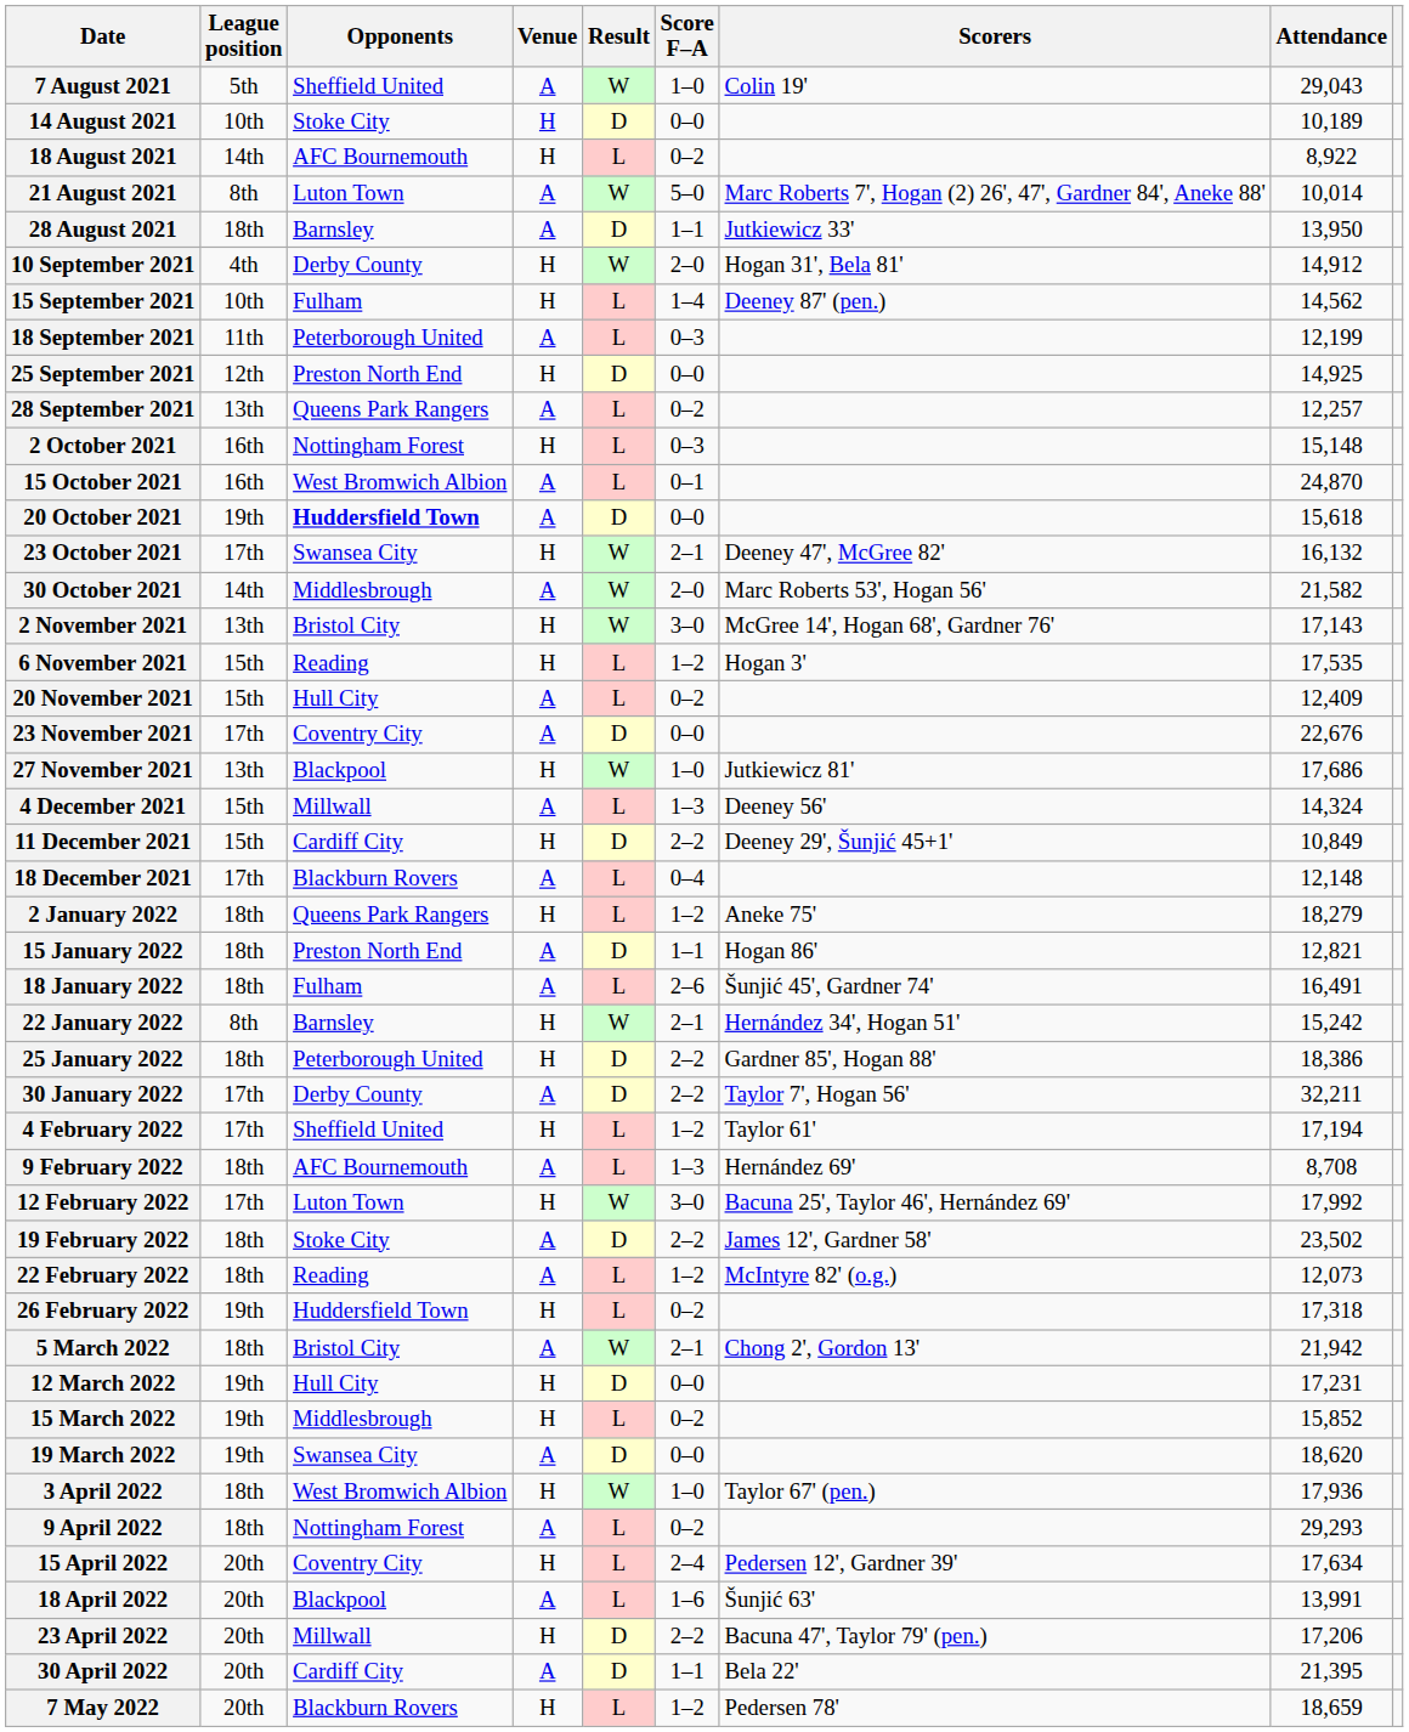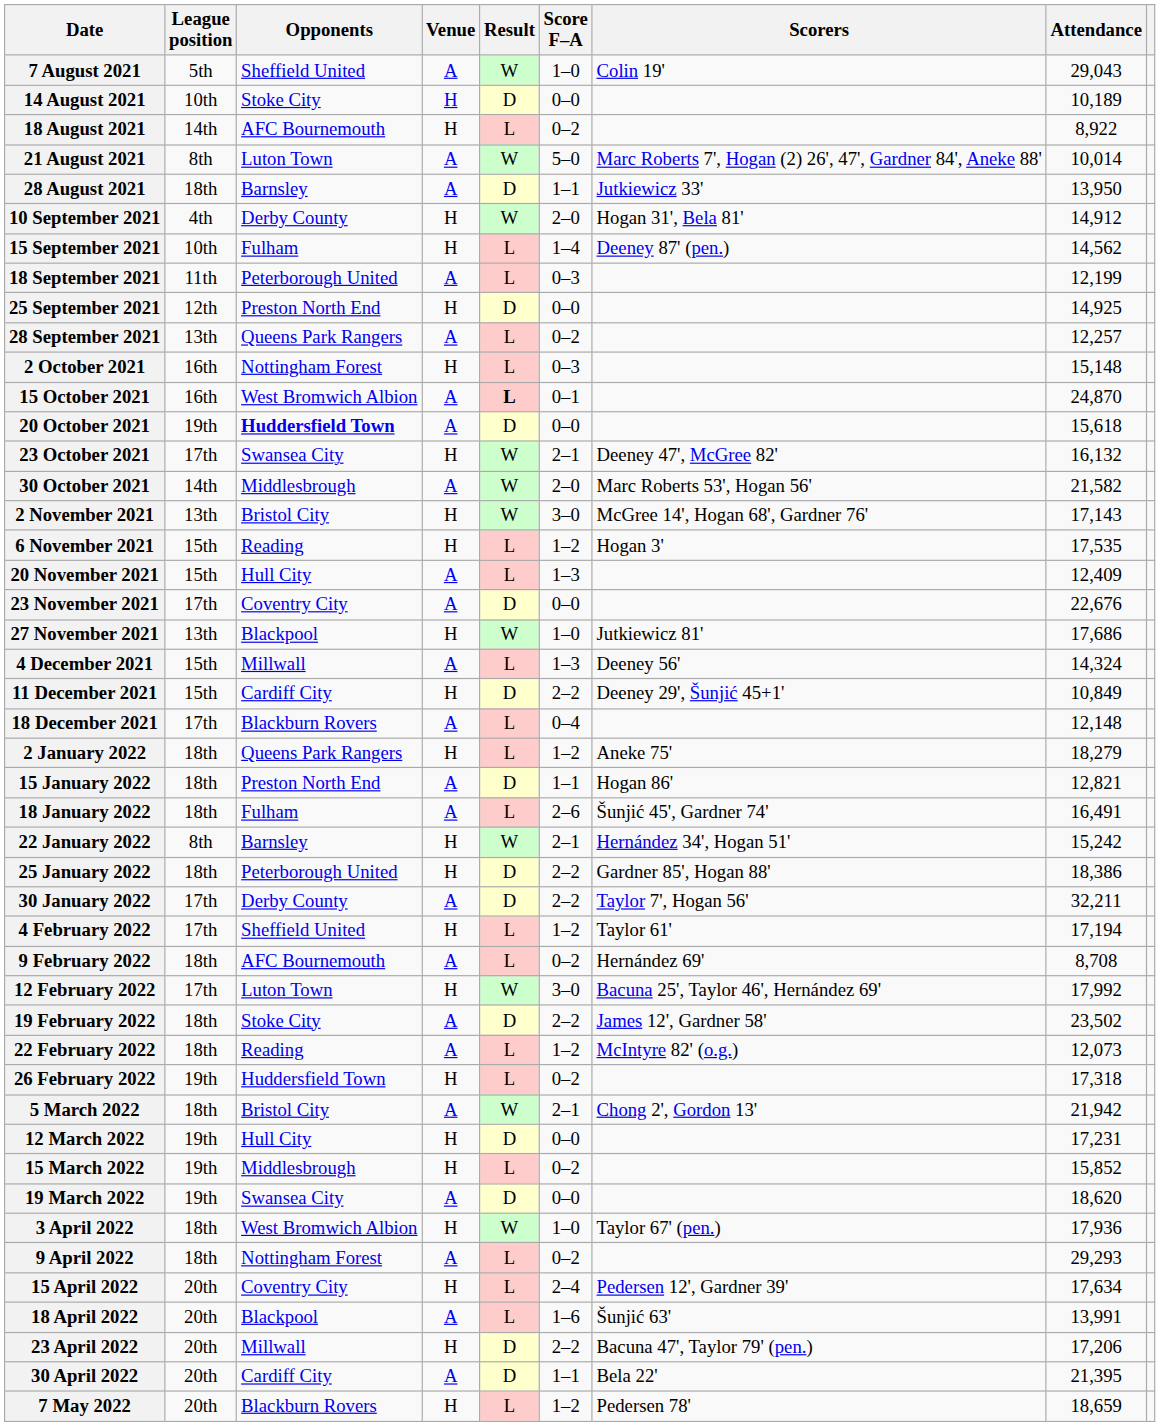 <table class="wikitable sortable plainrowheaders" style=text-align:center>
 <tr>
 <th scope=col>Date</th>
 <th scope=col>League<br>position</th>
 <th scope=col>Opponents</th>
 <th scope=col>Venue</th>
 <th scope=col>Result</th>
 <th scope=col>Score<br>F–A</th>
 <th scope=col class=unsortable>Scorers</th>
 <th scope=col>Attendance</th>
 <th scope=col class=unsortable></th>
 </tr>
 <tr>
 <th scope=row>7 August 2021</th>
 <td>5th</td>
 <td style=text-align:left><a href='#'>Sheffield United</a></td>
 <td><a href='#'>A</a></td>
 <td style=background:#cfc>W</td>
 <td>1–0</td>
 <td style=text-align:left><a href='#'>Colin</a> 19'</td>
 <td>29,043</td>
 <td></td>
 </tr>
 <tr>
 <th scope=row>14 August 2021</th>
 <td>10th</td>
 <td style=text-align:left><a href='#'>Stoke City</a></td>
 <td><a href='#'>H</a></td>
 <td style=background:#ffc>D</td>
 <td>0–0</td>
 <td></td>
 <td>10,189</td>
 <td></td>
 </tr>
 <tr>
 <th scope=row>18 August 2021</th>
 <td>14th</td>
 <td style=text-align:left><a href='#'>AFC Bournemouth</a></td>
 <td>H</td>
 <td style=background:#fcc>L</td>
 <td>0–2</td>
 <td></td>
 <td>8,922</td>
 <td></td>
 </tr>
 <tr>
 <th scope=row>21 August 2021</th>
 <td>8th</td>
 <td style=text-align:left><a href='#'>Luton Town</a></td>
 <td><a href='#'>A</a></td>
 <td style=background:#cfc>W</td>
 <td>5–0</td>
 <td style=text-align:left><a href='#'>Marc Roberts</a> 7', <a href='#'>Hogan</a> (2) 26', 47', <a href='#'>Gardner</a> 84', <a href='#'>Aneke</a> 88'</td>
 <td>10,014</td>
 <td></td>
 </tr>
 <tr>
 <th scope=row>28 August 2021</th>
 <td>18th</td>
 <td style=text-align:left><a href='#'>Barnsley</a></td>
 <td><a href='#'>A</a></td>
 <td style=background:#ffc>D</td>
 <td>1–1</td>
 <td style=text-align:left><a href='#'>Jutkiewicz</a> 33'</td>
 <td>13,950</td>
 <td></td>
 </tr>
 <tr>
 <th scope=row>10 September 2021</th>
 <td>4th</td>
 <td style=text-align:left><a href='#'>Derby County</a></td>
 <td>H</td>
 <td style=background:#cfc>W</td>
 <td>2–0</td>
 <td style=text-align:left>Hogan 31', <a href='#'>Bela</a> 81'</td>
 <td>14,912</td>
 <td></td>
 </tr>
 <tr>
 <th scope=row>15 September 2021</th>
 <td>10th</td>
 <td style=text-align:left><a href='#'>Fulham</a></td>
 <td>H</td>
 <td style=background:#fcc>L</td>
 <td>1–4</td>
 <td style=text-align:left><a href='#'>Deeney</a> 87' (<a href='#'>pen.</a>)</td>
 <td>14,562</td>
 <td></td>
 </tr>
 <tr>
 <th scope=row>18 September 2021</th>
 <td>11th</td>
 <td style=text-align:left><a href='#'>Peterborough United</a></td>
 <td><a href='#'>A</a></td>
 <td style=background:#fcc>L</td>
 <td>0–3</td>
 <td></td>
 <td>12,199</td>
 <td></td>
 </tr>
 <tr>
 <th scope=row>25 September 2021</th>
 <td>12th</td>
 <td style=text-align:left><a href='#'>Preston North End</a></td>
 <td>H</td>
 <td style=background:#ffc>D</td>
 <td>0–0</td>
 <td></td>
 <td>14,925</td>
 <td></td>
 </tr>
 <tr>
 <th scope=row>28 September 2021</th>
 <td>13th</td>
 <td style=text-align:left><a href='#'>Queens Park Rangers</a></td>
 <td><a href='#'>A</a></td>
 <td style=background:#fcc>L</td>
 <td>0–2</td>
 <td></td>
 <td>12,257</td>
 <td></td>
 </tr>
 <tr>
 <th scope=row>2 October 2021</th>
 <td>16th</td>
 <td style=text-align:left><a href='#'>Nottingham Forest</a></td>
 <td>H</td>
 <td style=background:#fcc>L</td>
 <td>0–3</td>
 <td></td>
 <td>15,148</td>
 <td></td>
 </tr>
 <tr>
 <th scope=row>15 October 2021</th>
 <td>16th</td>
 <td style=text-align:left><a href='#'>West Bromwich Albion</a></td>
 <td><a href='#'>A</a></td>
-<td style=background:#fcc>L</td>
+<td style=background:#fcc><strong>L</strong></td>
 <td>0–1</td>
 <td></td>
 <td>24,870</td>
 <td></td>
 </tr>
 <tr>
 <th scope=row>20 October 2021</th>
 <td>19th</td>
 <td style=text-align:left><strong><a href='#'>Huddersfield Town</a></strong></td>
 <td><a href='#'>A</a></td>
 <td style=background:#ffc>D</td>
 <td>0–0</td>
 <td></td>
 <td>15,618</td>
 <td></td>
 </tr>
 <tr>
 <th scope=row>23 October 2021</th>
 <td>17th</td>
 <td style=text-align:left><a href='#'>Swansea City</a></td>
 <td>H</td>
 <td style=background:#cfc>W</td>
 <td>2–1</td>
 <td style=text-align:left>Deeney 47', <a href='#'>McGree</a> 82'</td>
 <td>16,132</td>
 <td></td>
 </tr>
 <tr>
 <th scope=row>30 October 2021</th>
 <td>14th</td>
 <td style=text-align:left><a href='#'>Middlesbrough</a></td>
 <td><a href='#'>A</a></td>
 <td style=background:#cfc>W</td>
 <td>2–0</td>
 <td style=text-align:left>Marc Roberts 53', Hogan 56'</td>
 <td>21,582</td>
 <td></td>
 </tr>
 <tr>
 <th scope=row>2 November 2021</th>
 <td>13th</td>
 <td style=text-align:left><a href='#'>Bristol City</a></td>
 <td>H</td>
 <td style=background:#cfc>W</td>
 <td>3–0</td>
 <td style=text-align:left>McGree 14', Hogan 68', Gardner 76'</td>
 <td>17,143</td>
 <td></td>
 </tr>
 <tr>
 <th scope=row>6 November 2021</th>
 <td>15th</td>
 <td style=text-align:left><a href='#'>Reading</a></td>
 <td>H</td>
 <td style=background:#fcc>L</td>
 <td>1–2</td>
 <td style=text-align:left>Hogan 3'</td>
 <td>17,535</td>
 <td></td>
 </tr>
 <tr>
 <th scope=row>20 November 2021</th>
 <td>15th</td>
 <td style=text-align:left><a href='#'>Hull City</a></td>
 <td><a href='#'>A</a></td>
 <td style=background:#fcc>L</td>
-<td>0–2</td>
+<td>1–3</td>
 <td></td>
 <td>12,409</td>
 <td></td>
 </tr>
 <tr>
 <th scope=row>23 November 2021</th>
 <td>17th</td>
 <td style=text-align:left><a href='#'>Coventry City</a></td>
 <td><a href='#'>A</a></td>
 <td style=background:#ffc>D</td>
 <td>0–0</td>
 <td></td>
 <td>22,676</td>
 <td></td>
 </tr>
 <tr>
 <th scope=row>27 November 2021</th>
 <td>13th</td>
 <td style=text-align:left><a href='#'>Blackpool</a></td>
 <td>H</td>
 <td style=background:#cfc>W</td>
 <td>1–0</td>
 <td style=text-align:left>Jutkiewicz 81'</td>
 <td>17,686</td>
 <td></td>
 </tr>
 <tr>
 <th scope=row>4 December 2021</th>
 <td>15th</td>
 <td style=text-align:left><a href='#'>Millwall</a></td>
 <td><a href='#'>A</a></td>
 <td style=background:#fcc>L</td>
 <td>1–3</td>
 <td style=text-align:left>Deeney 56'</td>
 <td>14,324</td>
 <td></td>
 </tr>
 <tr>
 <th scope=row>11 December 2021</th>
 <td>15th</td>
 <td style=text-align:left><a href='#'>Cardiff City</a></td>
 <td>H</td>
 <td style=background:#ffc>D</td>
 <td>2–2</td>
 <td style=text-align:left>Deeney 29', <a href='#'>Šunjić</a> 45+1'</td>
 <td>10,849</td>
 <td></td>
 </tr>
 <tr>
 <th scope=row>18 December 2021</th>
 <td>17th</td>
 <td style=text-align:left><a href='#'>Blackburn Rovers</a></td>
 <td><a href='#'>A</a></td>
 <td style=background:#fcc>L</td>
 <td>0–4</td>
 <td></td>
 <td>12,148</td>
 <td></td>
 </tr>
 <tr>
 <th scope=row>2 January 2022</th>
 <td>18th</td>
 <td style=text-align:left><a href='#'>Queens Park Rangers</a></td>
 <td>H</td>
 <td style=background:#fcc>L</td>
 <td>1–2</td>
 <td style=text-align:left>Aneke 75'</td>
 <td>18,279</td>
 <td></td>
 </tr>
 <tr>
 <th scope=row>15 January 2022</th>
 <td>18th</td>
 <td style=text-align:left><a href='#'>Preston North End</a></td>
 <td><a href='#'>A</a></td>
 <td style=background:#ffc>D</td>
 <td>1–1</td>
 <td style=text-align:left>Hogan 86'</td>
 <td>12,821</td>
 <td></td>
 </tr>
 <tr>
 <th scope=row>18 January 2022</th>
 <td>18th</td>
 <td style=text-align:left><a href='#'>Fulham</a></td>
 <td><a href='#'>A</a></td>
 <td style=background:#fcc>L</td>
 <td>2–6</td>
 <td style=text-align:left>Šunjić 45', Gardner 74'</td>
 <td>16,491</td>
 <td></td>
 </tr>
 <tr>
 <th scope=row>22 January 2022</th>
 <td>8th</td>
 <td style=text-align:left><a href='#'>Barnsley</a></td>
 <td>H</td>
 <td style=background:#cfc>W</td>
 <td>2–1</td>
 <td style=text-align:left><a href='#'>Hernández</a> 34', Hogan 51'</td>
 <td>15,242</td>
 <td></td>
 </tr>
 <tr>
 <th scope=row>25 January 2022</th>
 <td>18th</td>
 <td style=text-align:left><a href='#'>Peterborough United</a></td>
 <td>H</td>
 <td style=background:#ffc>D</td>
 <td>2–2</td>
 <td style=text-align:left>Gardner 85', Hogan 88'</td>
 <td>18,386</td>
 <td></td>
 </tr>
 <tr>
 <th scope=row>30 January 2022</th>
 <td>17th</td>
 <td style=text-align:left><a href='#'>Derby County</a></td>
 <td><a href='#'>A</a></td>
 <td style=background:#ffc>D</td>
 <td>2–2</td>
 <td style=text-align:left><a href='#'>Taylor</a> 7', Hogan 56'</td>
 <td>32,211</td>
 <td></td>
 </tr>
 <tr>
 <th scope=row>4 February 2022</th>
 <td>17th</td>
 <td style=text-align:left><a href='#'>Sheffield United</a></td>
 <td>H</td>
 <td style=background:#fcc>L</td>
 <td>1–2</td>
 <td style=text-align:left>Taylor 61'</td>
 <td>17,194</td>
 <td></td>
 </tr>
 <tr>
 <th scope=row>9 February 2022</th>
 <td>18th</td>
 <td style=text-align:left><a href='#'>AFC Bournemouth</a></td>
 <td><a href='#'>A</a></td>
 <td style=background:#fcc>L</td>
-<td>1–3</td>
+<td>0–2</td>
 <td style=text-align:left>Hernández 69'</td>
 <td>8,708</td>
 <td></td>
 </tr>
 <tr>
 <th scope=row>12 February 2022</th>
 <td>17th</td>
 <td style=text-align:left><a href='#'>Luton Town</a></td>
 <td>H</td>
 <td style=background:#cfc>W</td>
 <td>3–0</td>
 <td style=text-align:left><a href='#'>Bacuna</a> 25', Taylor 46', Hernández 69'</td>
 <td>17,992</td>
 <td></td>
 </tr>
 <tr>
 <th scope=row>19 February 2022</th>
 <td>18th</td>
 <td style=text-align:left><a href='#'>Stoke City</a></td>
 <td><a href='#'>A</a></td>
 <td style=background:#ffc>D</td>
 <td>2–2</td>
 <td style=text-align:left><a href='#'>James</a> 12', Gardner 58'</td>
 <td>23,502</td>
 <td></td>
 </tr>
 <tr>
 <th scope=row>22 February 2022</th>
 <td>18th</td>
 <td style=text-align:left><a href='#'>Reading</a></td>
 <td><a href='#'>A</a></td>
 <td style=background:#fcc>L</td>
 <td>1–2</td>
 <td style=text-align:left><a href='#'>McIntyre</a> 82' (<a href='#'>o.g.</a>)</td>
 <td>12,073</td>
 <td></td>
 </tr>
 <tr>
 <th scope=row>26 February 2022</th>
 <td>19th</td>
 <td style=text-align:left><a href='#'>Huddersfield Town</a></td>
 <td>H</td>
 <td style=background:#fcc>L</td>
 <td>0–2</td>
 <td></td>
 <td>17,318</td>
 <td></td>
 </tr>
 <tr>
 <th scope=row>5 March 2022</th>
 <td>18th</td>
 <td style=text-align:left><a href='#'>Bristol City</a></td>
 <td><a href='#'>A</a></td>
 <td style=background:#cfc>W</td>
 <td>2–1</td>
 <td style=text-align:left><a href='#'>Chong</a> 2', <a href='#'>Gordon</a> 13'</td>
 <td>21,942</td>
 <td></td>
 </tr>
 <tr>
 <th scope=row>12 March 2022</th>
 <td>19th</td>
 <td style=text-align:left><a href='#'>Hull City</a></td>
 <td>H</td>
 <td style=background:#ffc>D</td>
 <td>0–0</td>
 <td></td>
 <td>17,231</td>
 <td></td>
 </tr>
 <tr>
 <th scope=row>15 March 2022</th>
 <td>19th</td>
 <td style=text-align:left><a href='#'>Middlesbrough</a></td>
 <td>H</td>
 <td style=background:#fcc>L</td>
 <td>0–2</td>
 <td></td>
 <td>15,852</td>
 <td></td>
 </tr>
 <tr>
 <th scope=row>19 March 2022</th>
 <td>19th</td>
 <td style=text-align:left><a href='#'>Swansea City</a></td>
 <td><a href='#'>A</a></td>
 <td style=background:#ffc>D</td>
 <td>0–0</td>
 <td></td>
 <td>18,620</td>
 <td></td>
 </tr>
 <tr>
 <th scope=row>3 April 2022</th>
 <td>18th</td>
 <td style=text-align:left><a href='#'>West Bromwich Albion</a></td>
 <td>H</td>
 <td style=background:#cfc>W</td>
 <td>1–0</td>
 <td style=text-align:left>Taylor 67' (<a href='#'>pen.</a>)</td>
 <td>17,936</td>
 <td></td>
 </tr>
 <tr>
 <th scope=row>9 April 2022</th>
 <td>18th</td>
 <td style=text-align:left><a href='#'>Nottingham Forest</a></td>
 <td><a href='#'>A</a></td>
 <td style=background:#fcc>L</td>
 <td>0–2</td>
 <td></td>
 <td>29,293</td>
 <td></td>
 </tr>
 <tr>
 <th scope=row>15 April 2022</th>
 <td>20th</td>
 <td style=text-align:left><a href='#'>Coventry City</a></td>
 <td>H</td>
 <td style=background:#fcc>L</td>
 <td>2–4</td>
 <td style=text-align:left><a href='#'>Pedersen</a> 12', Gardner 39'</td>
 <td>17,634</td>
 <td></td>
 </tr>
 <tr>
 <th scope=row>18 April 2022</th>
 <td>20th</td>
 <td style=text-align:left><a href='#'>Blackpool</a></td>
 <td><a href='#'>A</a></td>
 <td style=background:#fcc>L</td>
 <td>1–6</td>
 <td style=text-align:left>Šunjić 63'</td>
 <td>13,991</td>
 <td></td>
 </tr>
 <tr>
 <th scope=row>23 April 2022</th>
 <td>20th</td>
 <td style=text-align:left><a href='#'>Millwall</a></td>
 <td>H</td>
 <td style=background:#ffc>D</td>
 <td>2–2</td>
 <td style=text-align:left>Bacuna 47', Taylor 79' (<a href='#'>pen.</a>)</td>
 <td>17,206</td>
 <td></td>
 </tr>
 <tr>
 <th scope=row>30 April 2022</th>
 <td>20th</td>
 <td style=text-align:left><a href='#'>Cardiff City</a></td>
 <td><a href='#'>A</a></td>
 <td style=background:#ffc>D</td>
 <td>1–1</td>
 <td style=text-align:left>Bela 22'</td>
 <td>21,395</td>
 <td></td>
 </tr>
 <tr>
 <th scope=row>7 May 2022</th>
 <td>20th</td>
 <td style=text-align:left><a href='#'>Blackburn Rovers</a></td>
 <td>H</td>
 <td style=background:#fcc>L</td>
 <td>1–2</td>
 <td style=text-align:left>Pedersen 78'</td>
 <td>18,659</td>
 <td></td>
 </tr>
 </table>
